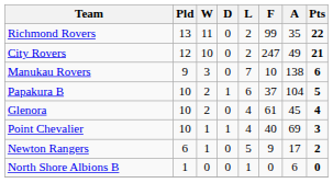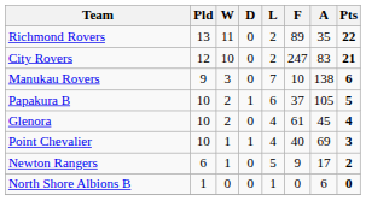 <table class="wikitable" style="text-align:center;">
 <tr>
 <th width=215>Team</th>
 <th width=20 abbr="Played">Pld</th>
 <th width=20 abbr="Won">W</th>
 <th width=20 abbr="Drawn">D</th>
 <th width=20 abbr="Lost">L</th>
 <th width=20 abbr="For">F</th>
 <th width=20 abbr="Against">A</th>
 <th width=20 abbr="Points">Pts</th>
 </tr>
 <tr>
 <td style="text-align:left;"><a href='#'>Richmond Rovers</a></td>
 <td>13</td>
 <td>11</td>
 <td>0</td>
 <td>2</td>
-<td>99</td>
+<td>89</td>
 <td>35</td>
 <td><strong>22</strong></td>
 </tr>
 <tr>
 <td style="text-align:left;"><a href='#'>City Rovers</a></td>
 <td>12</td>
 <td>10</td>
 <td>0</td>
 <td>2</td>
 <td>247</td>
-<td>49</td>
+<td>83</td>
 <td><strong>21</strong></td>
 </tr>
 <tr>
 <td style="text-align:left;"><a href='#'>Manukau Rovers</a></td>
 <td>9</td>
 <td>3</td>
 <td>0</td>
 <td>7</td>
 <td>10</td>
 <td>138</td>
 <td><strong>6</strong></td>
 </tr>
 <tr>
 <td style="text-align:left;"><a href='#'>Papakura B</a></td>
 <td>10</td>
 <td>2</td>
 <td>1</td>
 <td>6</td>
 <td>37</td>
-<td>104</td>
+<td>105</td>
 <td><strong>5</strong></td>
 </tr>
 <tr>
 <td style="text-align:left;"><a href='#'>Glenora</a></td>
 <td>10</td>
 <td>2</td>
 <td>0</td>
 <td>4</td>
 <td>61</td>
 <td>45</td>
 <td><strong>4</strong></td>
 </tr>
 <tr>
 <td style="text-align:left;"><a href='#'>Point Chevalier</a></td>
 <td>10</td>
 <td>1</td>
 <td>1</td>
 <td>4</td>
 <td>40</td>
 <td>69</td>
 <td><strong>3</strong></td>
 </tr>
 <tr>
 <td style="text-align:left;"><a href='#'>Newton Rangers</a></td>
 <td>6</td>
 <td>1</td>
 <td>0</td>
 <td>5</td>
 <td>9</td>
 <td>17</td>
 <td><strong>2</strong></td>
 </tr>
 <tr>
 <td style="text-align:left;"><a href='#'>North Shore Albions B</a></td>
 <td>1</td>
 <td>0</td>
 <td>0</td>
 <td>1</td>
 <td>0</td>
 <td>6</td>
 <td><strong>0</strong></td>
 </tr>
 <tr>
 </tr>
 </table>
